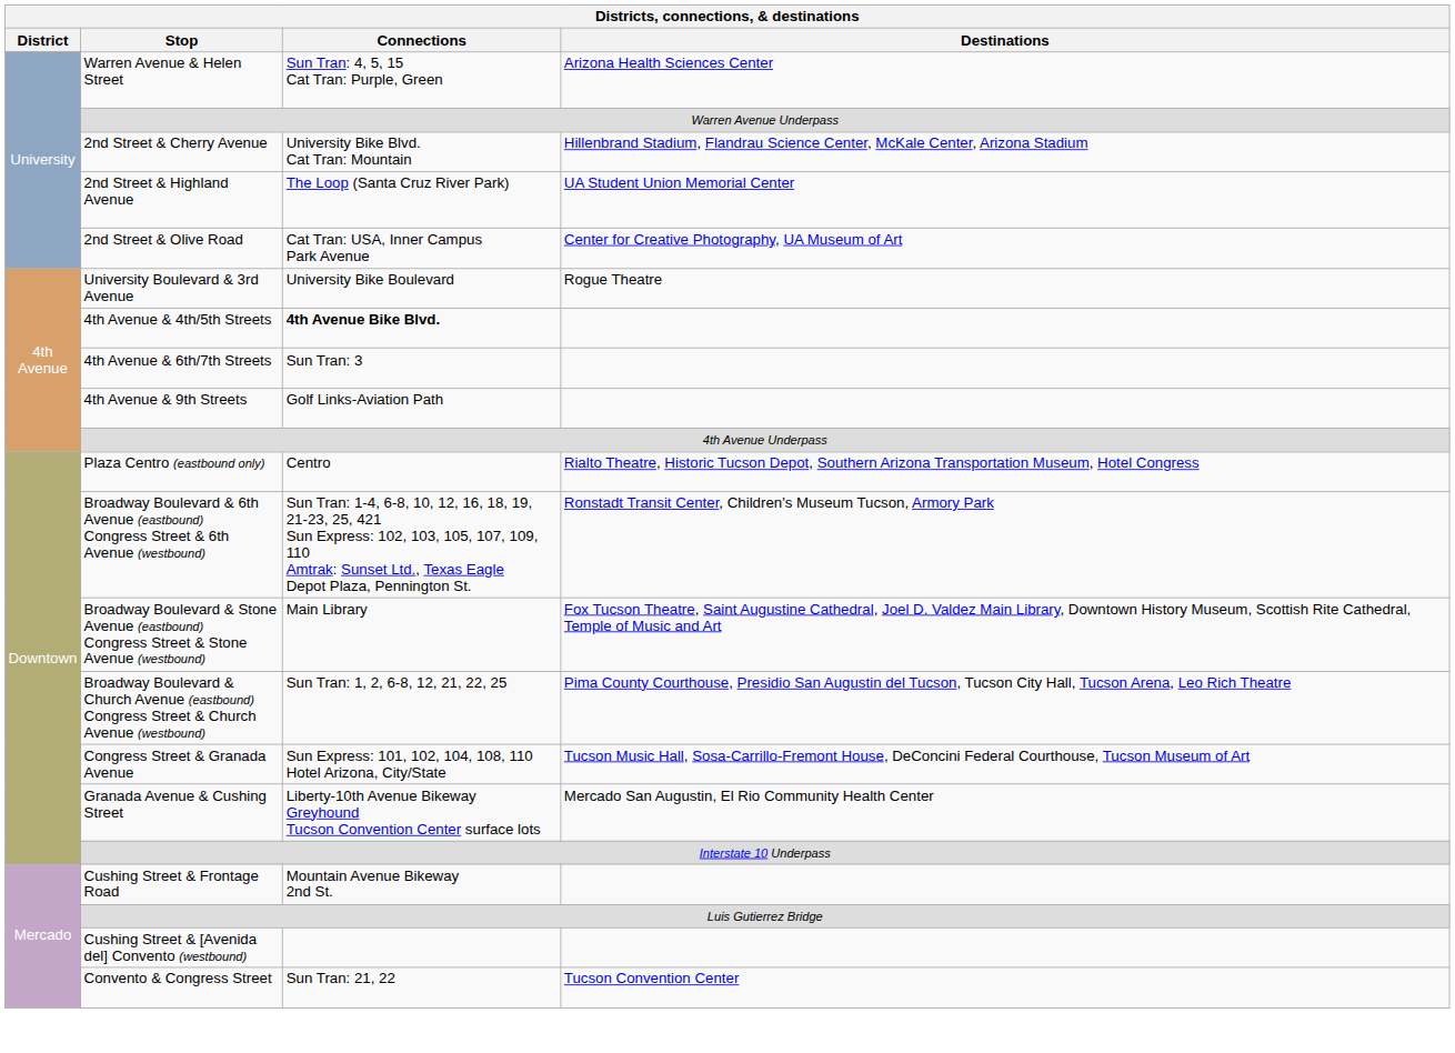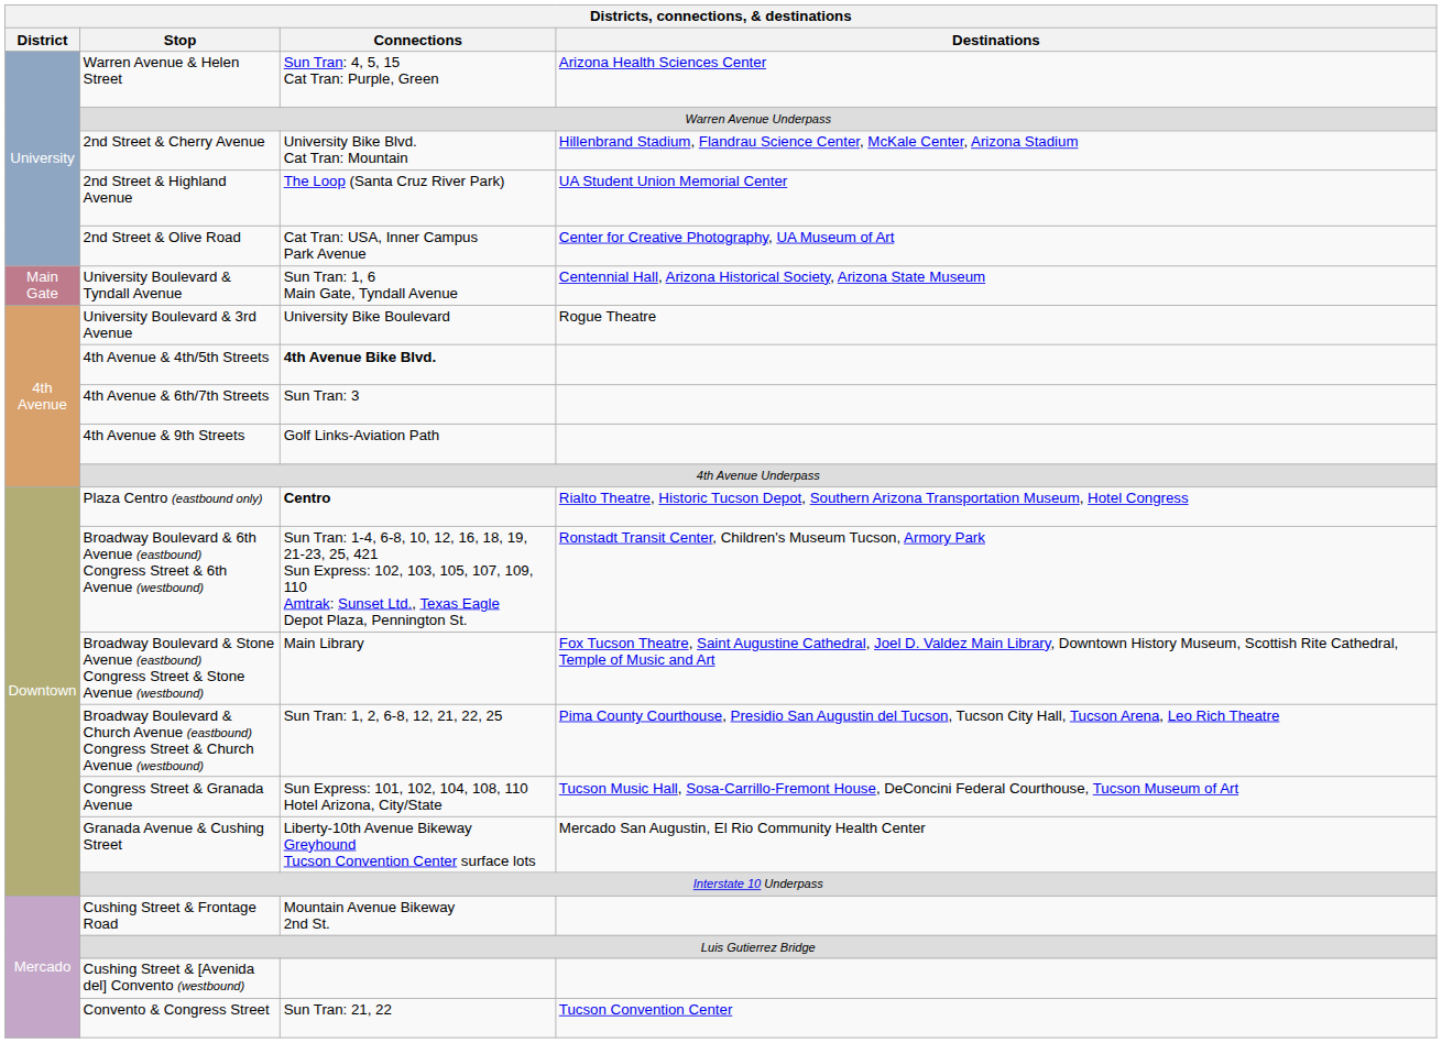 <table class="wikitable collapsible">
 <tr>
 <th colspan=4>Districts, connections, & destinations</th>
 </tr>
 <tr>
 <th>District</th>
 <th width="212px">Stop</th>
 <th width="294px">Connections</th>
 <th>Destinations</th>
 </tr>
 <tr>
 <td style='text-align: center; background:#8FA6C2; color:#FFFFFF;' rowspan=5>University</td>
 <td valign="top"> Warren Avenue & Helen Street <br> </td>
 <td valign="top"> <a href='#'>Sun Tran</a>: 4, 5, 15<br> Cat Tran: Purple, Green</td>
 <td valign="top"><a href='#'>Arizona Health Sciences Center</a></td>
 </tr>
 <tr>
 <td colspan=3 align="center" style='background:#DDDDDD;'><small><em>Warren Avenue Underpass</em></small></td>
 </tr>
 <tr>
 <td> 2nd Street & Cherry Avenue<br> </td>
 <td> University Bike Blvd.<br> Cat Tran: Mountain</td>
 <td valign="top"><a href='#'>Hillenbrand Stadium</a>, <a href='#'>Flandrau Science Center</a>, <a href='#'>McKale Center</a>, <a href='#'>Arizona Stadium</a></td>
 </tr>
 <tr>
 <td> 2nd Street & Highland Avenue<br> </td>
 <td valign="top"> <a href='#'>The Loop</a> (Santa Cruz River Park)</td>
 <td valign="top"><a href='#'>UA Student Union Memorial Center</a></td>
 </tr>
 <tr>
 <td> 2nd Street & Olive Road<br> </td>
 <td valign="top"> Cat Tran: USA, Inner Campus<br> Park Avenue</td>
 <td valign="top"><a href='#'>Center for Creative Photography</a>, <a href='#'>UA Museum of Art</a></td>
 </tr>
 <tr>
+<td style='text-align: center; background:#BD7B8C; color:#FFFFFF;'>Main<br>Gate</td>
+<td valign="top"> University Boulevard & Tyndall Avenue</td>
+<td valign="top"> Sun Tran: 1, 6<br> Main Gate, Tyndall Avenue</td>
+<td valign="top"><a href='#'>Centennial Hall</a>, <a href='#'>Arizona Historical Society</a>, <a href='#'>Arizona State Museum</a></td>
+</tr>
+<tr>
 <td style='text-align: center; background:#D8A06B; color:#FFFFFF;' rowspan=5>4th<br>Avenue</td>
 <td valign="top"> University Boulevard & 3rd Avenue</td>
 <td valign="top"> University Bike Boulevard</td>
 <td valign="top">Rogue Theatre</td>
 </tr>
 <tr>
 <td> 4th Avenue & 4th/5th Streets<br> </td>
 <td valign="top"><strong> 4th Avenue Bike Blvd.</strong></td>
 <td><br> </td>
 </tr>
 <tr>
 <td> 4th Avenue & 6th/7th Streets<br> </td>
 <td valign="top"> Sun Tran: 3</td>
 <td><br> </td>
 </tr>
 <tr>
 <td> 4th Avenue & 9th Streets<br> </td>
 <td valign="top"> Golf Links-Aviation Path</td>
 <td><br> </td>
 </tr>
 <tr>
 <td colspan=3 align="center" style='background:#DDDDDD;'><small><em>4th Avenue Underpass</em></small></td>
 </tr>
 <tr>
 <td style='text-align: center; background:#B1AD75; color:#FFFFFF;' rowspan=7>Downtown</td>
 <td valign="top"> Plaza Centro <small><em>(eastbound only)</em></small><br> </td>
-<td valign="top"> Centro</td>
+<td valign="top"><strong> Centro</strong></td>
 <td valign="top"><a href='#'>Rialto Theatre</a>, <a href='#'>Historic Tucson Depot</a>, <a href='#'>Southern Arizona Transportation Museum</a>, <a href='#'>Hotel Congress</a></td>
 </tr>
 <tr>
 <td valign="top"> Broadway Boulevard & 6th Avenue <small><em>(eastbound)</em></small><br>Congress Street & 6th Avenue <small><em>(westbound)</em></small></td>
 <td> Sun Tran: 1-4, 6-8, 10, 12, 16, 18, 19, 21-23, 25, 421<br> Sun Express: 102, 103, 105, 107, 109, 110<br> <a href='#'>Amtrak</a>: <a href='#'>Sunset Ltd.</a>, <a href='#'>Texas Eagle</a><br> Depot Plaza, Pennington St.</td>
 <td valign="top"><a href='#'>Ronstadt Transit Center</a>, Children's Museum Tucson, <a href='#'>Armory Park</a></td>
 </tr>
 <tr>
 <td> Broadway Boulevard & Stone Avenue <small><em>(eastbound)</em></small><br>Congress Street & Stone Avenue <small><em>(westbound)</em></small> </td>
 <td valign="top"> Main Library</td>
 <td valign="top"><a href='#'>Fox Tucson Theatre</a>, <a href='#'>Saint Augustine Cathedral</a>, <a href='#'>Joel D. Valdez Main Library</a>, Downtown History Museum, Scottish Rite Cathedral, <a href='#'>Temple of Music and Art</a></td>
 </tr>
 <tr>
 <td valign="top"> Broadway Boulevard & Church Avenue <small><em>(eastbound)</em></small><br>Congress Street & Church Avenue <small><em>(westbound)</em></small></td>
 <td valign="top"> Sun Tran: 1, 2, 6-8, 12, 21, 22, 25</td>
 <td valign="top"><a href='#'>Pima County Courthouse</a>, <a href='#'>Presidio San Augustin del Tucson</a>, Tucson City Hall, <a href='#'>Tucson Arena</a>, <a href='#'>Leo Rich Theatre</a></td>
 </tr>
 <tr>
 <td valign="top"> Congress Street & Granada Avenue</td>
 <td valign="top"> Sun Express: 101, 102, 104, 108, 110<br> Hotel Arizona, City/State</td>
 <td valign="top"><a href='#'>Tucson Music Hall</a>, <a href='#'>Sosa-Carrillo-Fremont House</a>, DeConcini Federal Courthouse, <a href='#'>Tucson Museum of Art</a></td>
 </tr>
 <tr>
 <td valign="top"> Granada Avenue & Cushing Street<br> </td>
 <td> Liberty-10th Avenue Bikeway<br> <a href='#'>Greyhound</a><br> <a href='#'>Tucson Convention Center</a> surface lots</td>
 <td valign="top">Mercado San Augustin, El Rio Community Health Center</td>
 </tr>
 <tr>
 <td colspan=3 align="center" style='background:#DDDDDD;'><small><em><a href='#'>Interstate 10</a> Underpass</em></small></td>
 </tr>
 <tr>
 <td style='text-align: center; background:#C4A7C8; color:#FFFFFF;' rowspan=5>Mercado</td>
 <td> Cushing Street & Frontage Road</td>
 <td> Mountain Avenue Bikeway<br> 2nd St.</td>
 <td></td>
 </tr>
 <tr>
 <td colspan=3 align="center" style='background:#DDDDDD;'><small><em>Luis Gutierrez Bridge</em></small></td>
 </tr>
 <tr>
 <td> Cushing Street & [Avenida del] Convento <small><em>(westbound)</em></small></td>
 <td></td>
 <td><br> </td>
 </tr>
 <tr>
 <td> Convento & Congress Street<br> </td>
 <td valign="top"> Sun Tran: 21, 22</td>
 <td valign="top"><a href='#'>Tucson Convention Center</a></td>
 </tr>
 </table>
